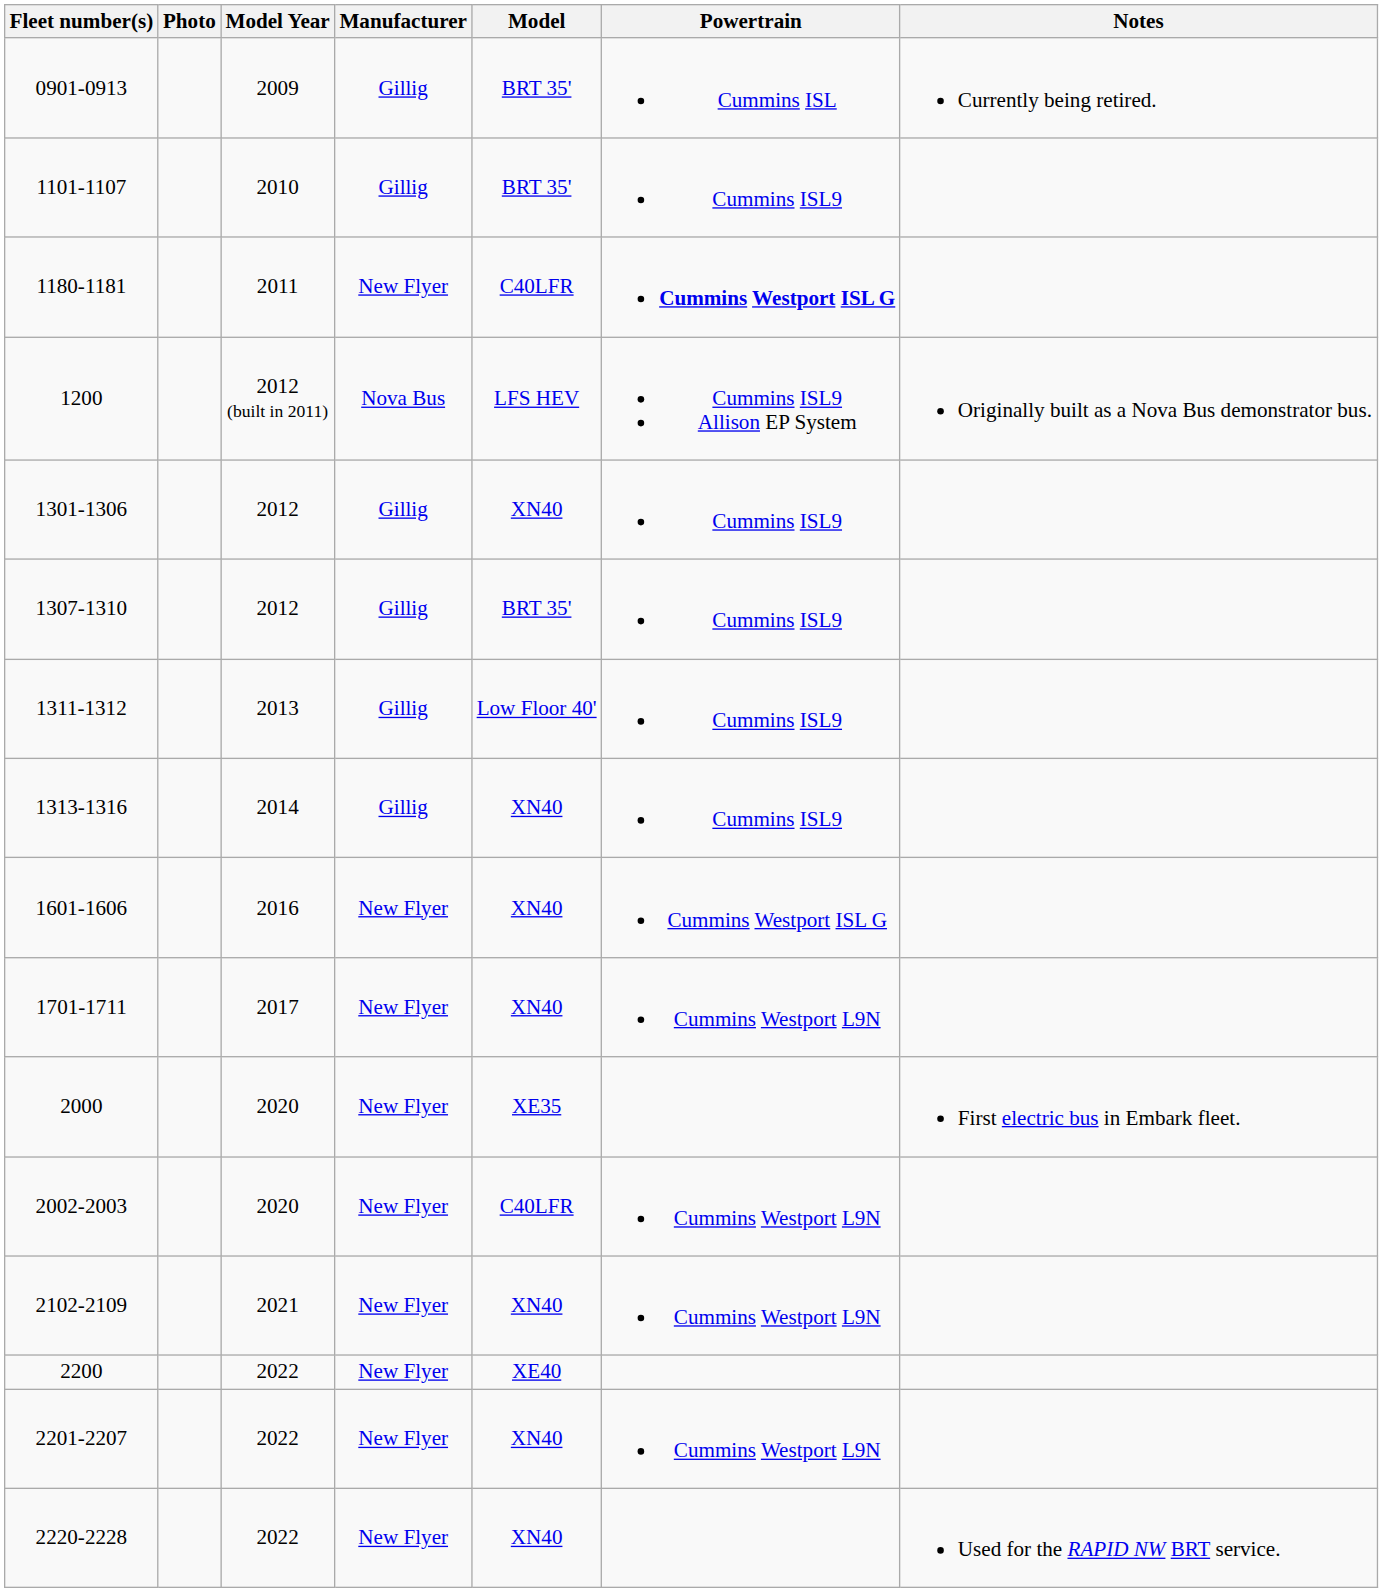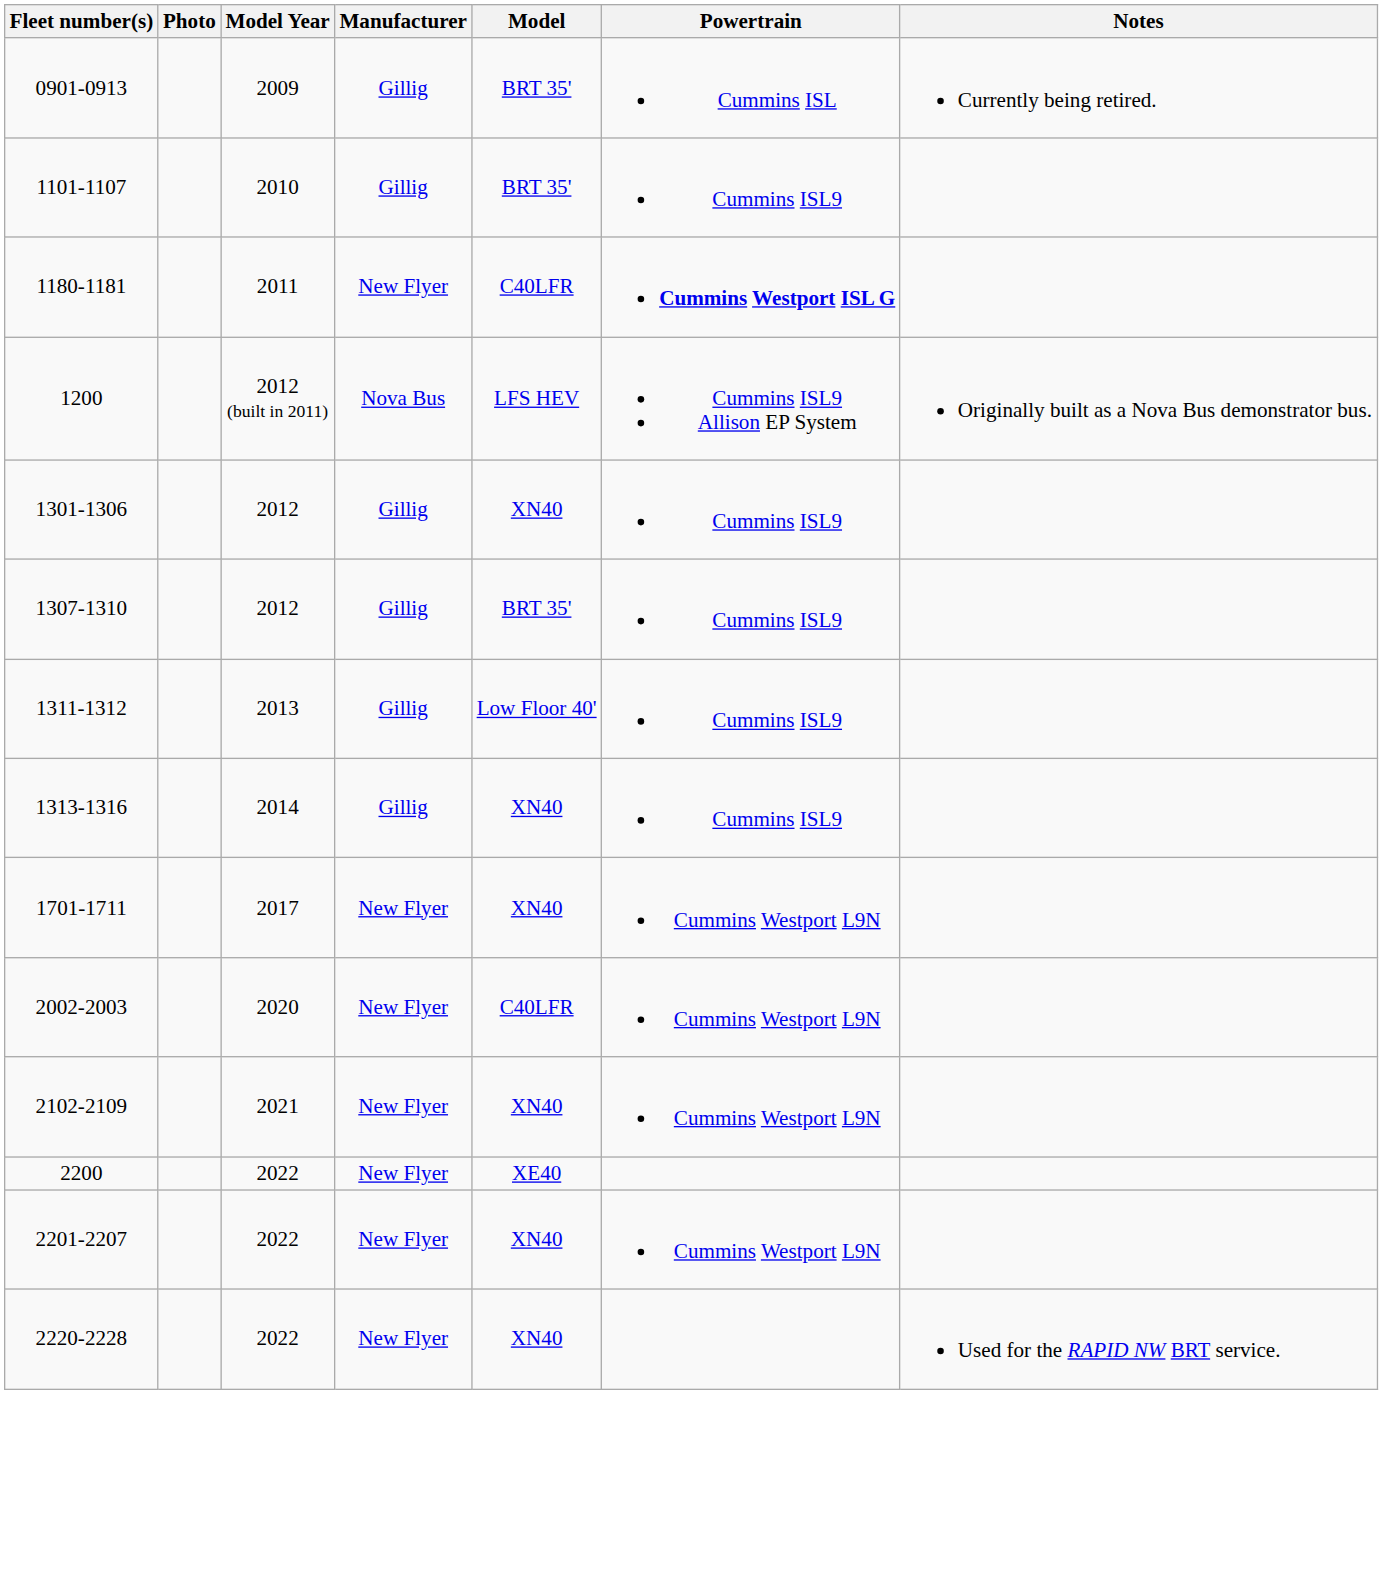 <table class="wikitable">
 <tr>
 <th>Fleet number(s)</th>
 <th>Photo</th>
 <th>Model Year</th>
 <th>Manufacturer</th>
 <th>Model</th>
 <th>Powertrain</th>
 <th>Notes</th>
 </tr>
 <tr align="center">
 <td>0901-0913</td>
 <td></td>
 <td>2009</td>
 <td><a href='#'>Gillig</a></td>
 <td><a href='#'>BRT 35'</a></td>
 <td><br><ul><li><a href='#'>Cummins</a> <a href='#'>ISL</a></li></ul></td>
 <td align="left"><br><ul><li>Currently being retired.</li></ul></td>
 </tr>
 <tr align="center">
 <td>1101-1107</td>
 <td></td>
 <td>2010</td>
 <td><a href='#'>Gillig</a></td>
 <td><a href='#'>BRT 35'</a></td>
 <td><br><ul><li><a href='#'>Cummins</a> <a href='#'>ISL9</a></li></ul></td>
 <td align="left"></td>
 </tr>
 <tr align="center">
 <td>1180-1181</td>
 <td></td>
 <td>2011</td>
 <td><a href='#'>New Flyer</a></td>
 <td><a href='#'>C40LFR</a></td>
 <td><strong><br><ul><li><a href='#'>Cummins</a> <a href='#'>Westport</a> <a href='#'>ISL G</a></li></ul></strong></td>
 <td align="left"></td>
 </tr>
 <tr align="center">
 <td>1200</td>
 <td></td>
 <td>2012<br><small>(built in 2011)</small></td>
 <td><a href='#'>Nova Bus</a></td>
 <td><a href='#'>LFS HEV</a></td>
 <td><br><ul><li><a href='#'>Cummins</a> <a href='#'>ISL9</a></li><li><a href='#'>Allison</a> EP System</li></ul></td>
 <td align="left"><br><ul><li>Originally built as a Nova Bus demonstrator bus.</li></ul></td>
 </tr>
 <tr align="center">
 <td>1301-1306</td>
 <td></td>
 <td>2012</td>
 <td><a href='#'>Gillig</a></td>
 <td><a href='#'>XN40</a></td>
 <td><br><ul><li><a href='#'>Cummins</a> <a href='#'>ISL9</a></li></ul></td>
 <td align="left"></td>
 </tr>
 <tr align="center">
 <td>1307-1310</td>
 <td></td>
 <td>2012</td>
 <td><a href='#'>Gillig</a></td>
 <td><a href='#'>BRT 35'</a></td>
 <td><br><ul><li><a href='#'>Cummins</a> <a href='#'>ISL9</a></li></ul></td>
 <td align="left"></td>
 </tr>
 <tr align="center">
 <td>1311-1312</td>
 <td></td>
 <td>2013</td>
 <td><a href='#'>Gillig</a></td>
 <td><a href='#'>Low Floor 40'</a></td>
 <td><br><ul><li><a href='#'>Cummins</a> <a href='#'>ISL9</a></li></ul></td>
 <td align="left"></td>
 </tr>
 <tr align="center">
 <td>1313-1316</td>
 <td></td>
 <td>2014</td>
 <td><a href='#'>Gillig</a></td>
 <td><a href='#'>XN40</a></td>
 <td><br><ul><li><a href='#'>Cummins</a> <a href='#'>ISL9</a></li></ul></td>
 <td align="left"></td>
 </tr>
 <tr align="center">
-<td>1601-1606</td>
-<td></td>
-<td>2016</td>
-<td><a href='#'>New Flyer</a></td>
-<td><a href='#'>XN40</a></td>
-<td><br><ul><li><a href='#'>Cummins</a> <a href='#'>Westport</a> <a href='#'>ISL G</a></li></ul></td>
-<td align="left"></td>
-</tr>
-<tr align="center">
 <td>1701-1711</td>
 <td></td>
 <td>2017</td>
 <td><a href='#'>New Flyer</a></td>
 <td><a href='#'>XN40</a></td>
 <td><br><ul><li><a href='#'>Cummins</a> <a href='#'>Westport</a> <a href='#'>L9N</a></li></ul></td>
 <td align="left"></td>
-</tr>
-<tr align="center">
-<td>2000</td>
-<td></td>
-<td>2020</td>
-<td><a href='#'>New Flyer</a></td>
-<td><a href='#'>XE35</a></td>
-<td></td>
-<td align="left"><br><ul><li>First <a href='#'>electric bus</a> in Embark fleet.</li></ul></td>
 </tr>
 <tr align="center">
 <td>2002-2003</td>
 <td></td>
 <td>2020</td>
 <td><a href='#'>New Flyer</a></td>
 <td><a href='#'>C40LFR</a></td>
 <td><br><ul><li><a href='#'>Cummins</a> <a href='#'>Westport</a> <a href='#'>L9N</a></li></ul></td>
 <td align="left"></td>
 </tr>
 <tr align="center">
 <td>2102-2109</td>
 <td></td>
 <td>2021</td>
 <td><a href='#'>New Flyer</a></td>
 <td><a href='#'>XN40</a></td>
 <td><br><ul><li><a href='#'>Cummins</a> <a href='#'>Westport</a> <a href='#'>L9N</a></li></ul></td>
 <td align="left"></td>
 </tr>
 <tr align="center">
 <td>2200</td>
 <td></td>
 <td>2022</td>
 <td><a href='#'>New Flyer</a></td>
 <td><a href='#'>XE40</a></td>
 <td></td>
 <td align="left"></td>
 </tr>
 <tr align="center">
 <td>2201-2207</td>
 <td></td>
 <td>2022</td>
 <td><a href='#'>New Flyer</a></td>
 <td><a href='#'>XN40</a></td>
 <td><br><ul><li><a href='#'>Cummins</a> <a href='#'>Westport</a> <a href='#'>L9N</a></li></ul></td>
 <td align="left"></td>
 </tr>
 <tr align="center">
 <td>2220-2228</td>
 <td></td>
 <td>2022</td>
 <td><a href='#'>New Flyer</a></td>
 <td><a href='#'>XN40</a></td>
 <td></td>
 <td align="left"><br><ul><li>Used for the <em><a href='#'>RAPID NW</a></em> <a href='#'>BRT</a> service.</li></ul></td>
 </tr>
 </table>
